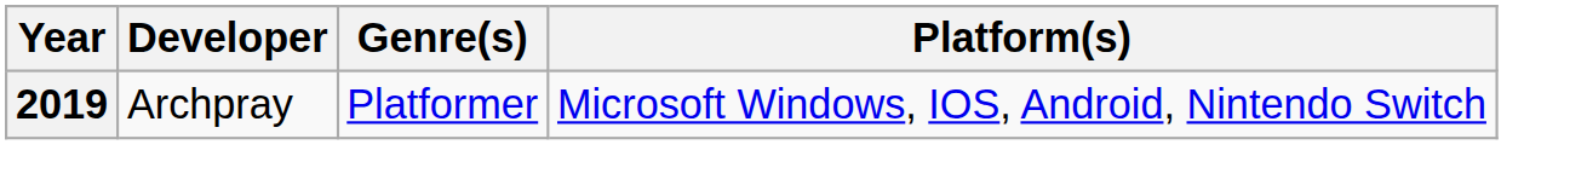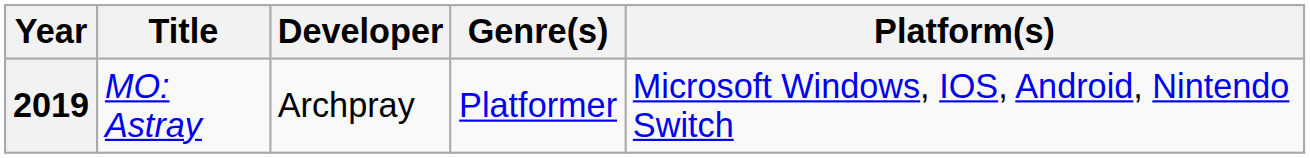 <table class="wikitable sortable">
 <tr>
 <th>Year</th>
+<th>Title</th>
 <th>Developer</th>
 <th>Genre(s)</th>
 <th>Platform(s)</th>
 </tr>
 <tr>
 <th>2019</th>
+<td><em><a href='#'>MO: Astray</a></em></td>
 <td>Archpray</td>
 <td><a href='#'>Platformer</a></td>
 <td><a href='#'>Microsoft Windows</a>, <a href='#'>IOS</a>, <a href='#'>Android</a>, <a href='#'>Nintendo Switch</a></td>
 </tr>
 </table>
